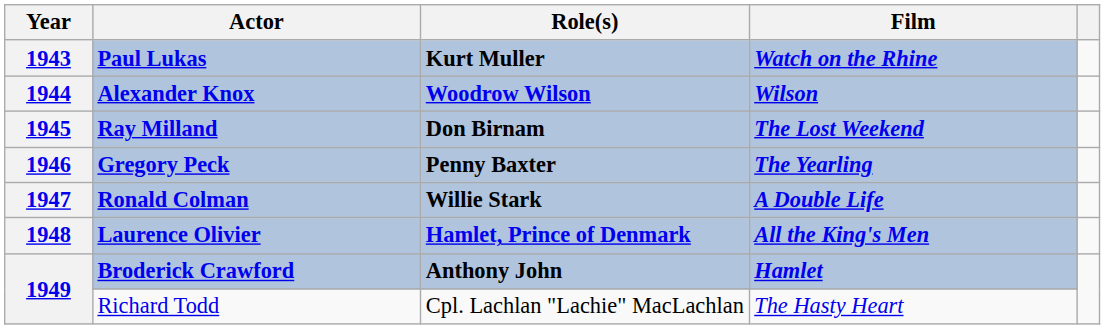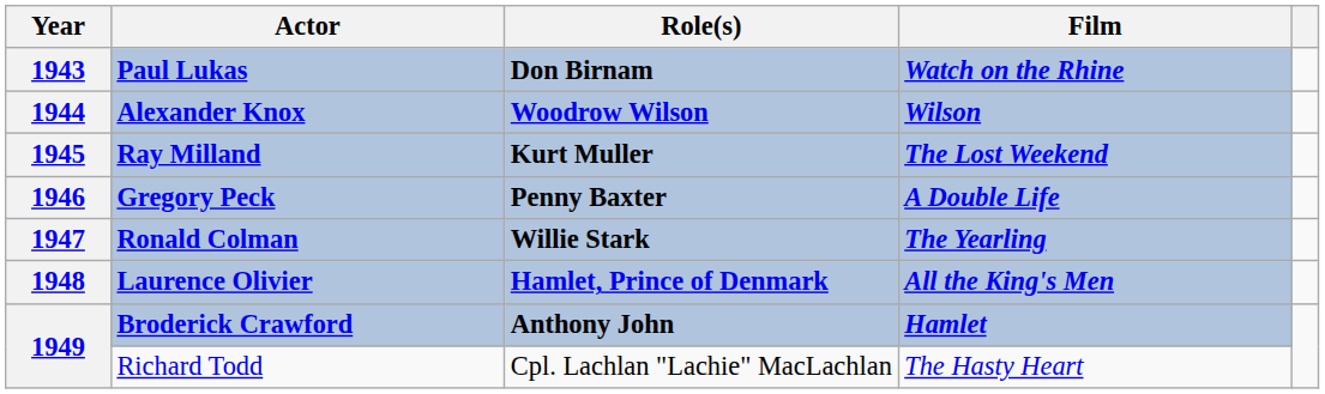 <table class="wikitable sortable">
 <tr>
 <th scope="col" style="width:8%;">Year</th>
 <th scope="col" style="width:30%;">Actor</th>
 <th scope="col" style="width:30%;">Role(s)</th>
 <th scope="col" style="width:30%;">Film</th>
 <th scope="col" style="width:2%;" class="unsortable"></th>
 </tr>
 <tr>
 <th style="text-align:center;"><a href='#'>1943</a></th>
 <td style="background:#B0C4DE;"><strong><a href='#'>Paul Lukas</a></strong></td>
-<td style="background:#B0C4DE;"><strong>Kurt Muller</strong></td>
+<td style="background:#B0C4DE;"><strong>Don Birnam</strong></td>
 <td style="background:#B0C4DE;"><strong><em><a href='#'>Watch on the Rhine</a></em></strong></td>
 <td></td>
 </tr>
 <tr>
 <th style="text-align:center;"><a href='#'>1944</a></th>
 <td style="background:#B0C4DE;"><strong><a href='#'>Alexander Knox</a></strong></td>
 <td style="background:#B0C4DE;"><strong><a href='#'>Woodrow Wilson</a></strong></td>
 <td style="background:#B0C4DE;"><strong><em><a href='#'>Wilson</a></em></strong></td>
 <td></td>
 </tr>
 <tr>
 <th style="text-align:center;"><a href='#'>1945</a></th>
 <td style="background:#B0C4DE;"><strong><a href='#'>Ray Milland</a></strong></td>
-<td style="background:#B0C4DE;"><strong>Don Birnam</strong></td>
+<td style="background:#B0C4DE;"><strong>Kurt Muller</strong></td>
 <td style="background:#B0C4DE;"><strong><em><a href='#'>The Lost Weekend</a></em></strong></td>
 <td></td>
 </tr>
 <tr>
 <th style="text-align:center;"><a href='#'>1946</a></th>
 <td style="background:#B0C4DE;"><strong><a href='#'>Gregory Peck</a></strong></td>
 <td style="background:#B0C4DE;"><strong>Penny Baxter</strong></td>
-<td style="background:#B0C4DE;"><strong><em><a href='#'>The Yearling</a></em></strong></td>
+<td style="background:#B0C4DE;"><strong><em><a href='#'>A Double Life</a></em></strong></td>
 <td></td>
 </tr>
 <tr>
 <th style="text-align:center;"><a href='#'>1947</a></th>
 <td style="background:#B0C4DE;"><strong><a href='#'>Ronald Colman</a></strong></td>
 <td style="background:#B0C4DE;"><strong>Willie Stark</strong></td>
-<td style="background:#B0C4DE;"><strong><em><a href='#'>A Double Life</a></em></strong></td>
+<td style="background:#B0C4DE;"><strong><em><a href='#'>The Yearling</a></em></strong></td>
 <td></td>
 </tr>
 <tr>
 <th style="text-align:center;"><a href='#'>1948</a></th>
 <td style="background:#B0C4DE;"><strong><a href='#'>Laurence Olivier</a></strong></td>
 <td style="background:#B0C4DE;"><strong><a href='#'>Hamlet, Prince of Denmark</a></strong></td>
 <td style="background:#B0C4DE;"><strong><em><a href='#'>All the King's Men</a></em></strong></td>
 <td></td>
 </tr>
 <tr>
 <th rowspan="2" style="text-align:center;"><a href='#'>1949</a></th>
 <td style="background:#B0C4DE;"><strong><a href='#'>Broderick Crawford</a></strong></td>
 <td style="background:#B0C4DE;"><strong>Anthony John</strong></td>
 <td style="background:#B0C4DE;"><strong><em><a href='#'>Hamlet</a></em></strong></td>
 <td rowspan=2></td>
 </tr>
 <tr>
 <td><a href='#'>Richard Todd</a></td>
 <td>Cpl. Lachlan "Lachie" MacLachlan</td>
 <td><em><a href='#'>The Hasty Heart</a></em></td>
 </tr>
 </table>
